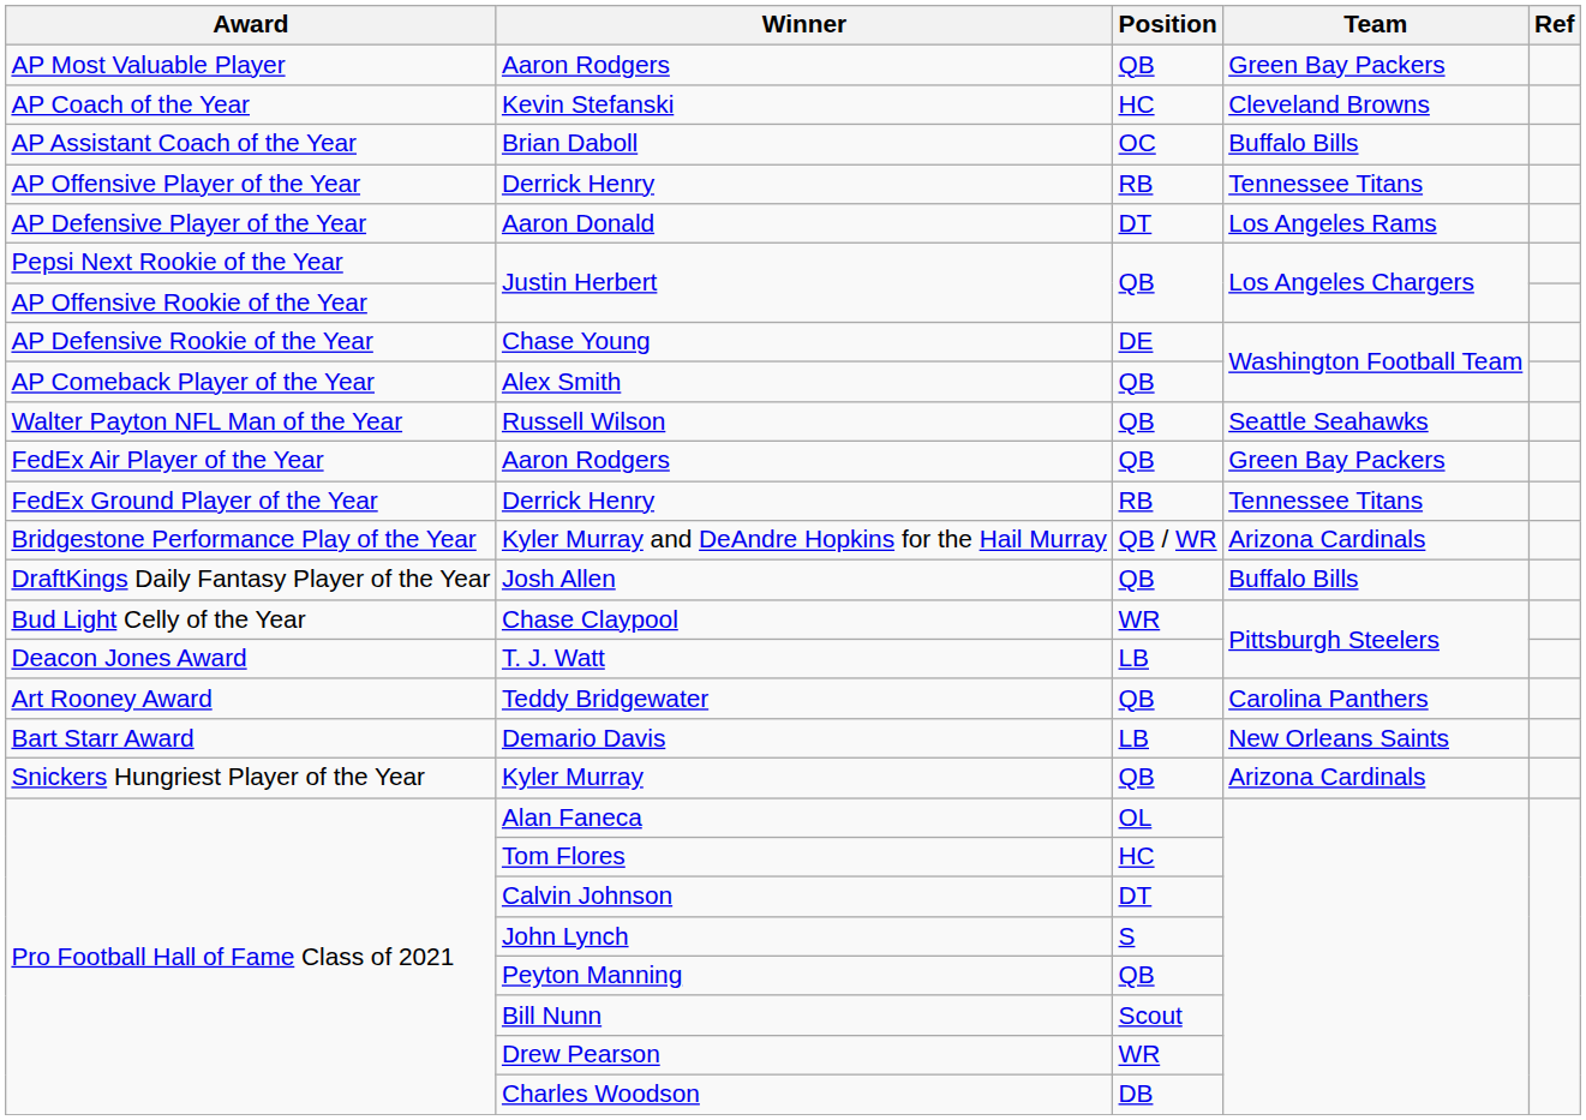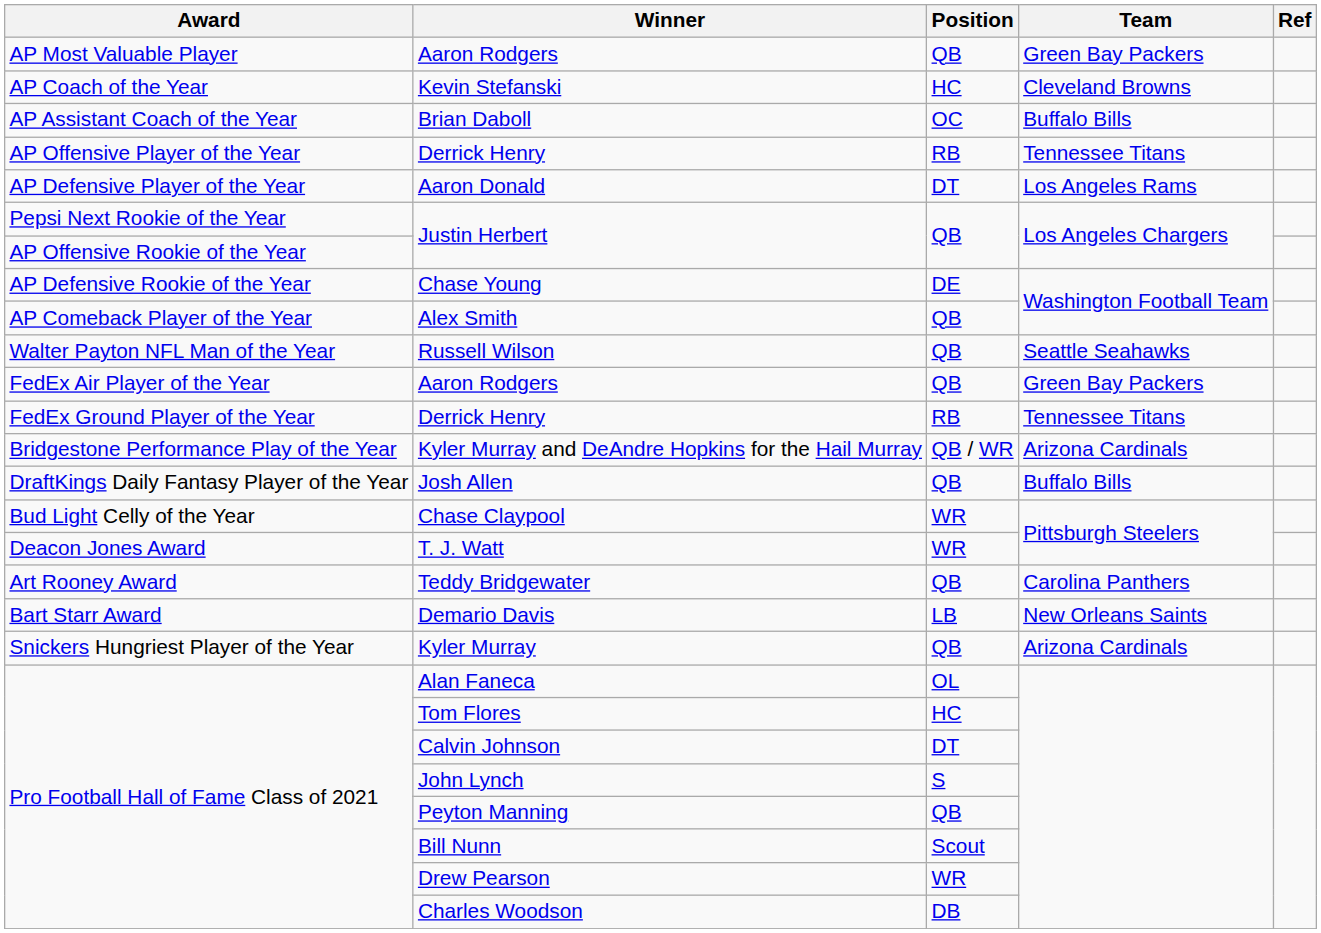 <table class="wikitable source">
 <tr>
 <th>Award</th>
 <th>Winner</th>
 <th>Position</th>
 <th>Team</th>
 <th>Ref</th>
 </tr>
 <tr>
 <td><a href='#'>AP Most Valuable Player</a></td>
 <td><a href='#'>Aaron Rodgers</a></td>
 <td><a href='#'>QB</a></td>
 <td><a href='#'>Green Bay Packers</a></td>
 <td></td>
 </tr>
 <tr>
 <td><a href='#'>AP Coach of the Year</a></td>
 <td><a href='#'>Kevin Stefanski</a></td>
 <td><a href='#'>HC</a></td>
 <td><a href='#'>Cleveland Browns</a></td>
 <td></td>
 </tr>
 <tr>
 <td><a href='#'>AP Assistant Coach of the Year</a></td>
 <td><a href='#'>Brian Daboll</a></td>
 <td><a href='#'>OC</a></td>
 <td><a href='#'>Buffalo Bills</a></td>
 <td></td>
 </tr>
 <tr>
 <td><a href='#'>AP Offensive Player of the Year</a></td>
 <td><a href='#'>Derrick Henry</a></td>
 <td><a href='#'>RB</a></td>
 <td><a href='#'>Tennessee Titans</a></td>
 <td></td>
 </tr>
 <tr>
 <td><a href='#'>AP Defensive Player of the Year</a></td>
 <td><a href='#'>Aaron Donald</a></td>
 <td><a href='#'>DT</a></td>
 <td><a href='#'>Los Angeles Rams</a></td>
 <td></td>
 </tr>
 <tr>
 <td><a href='#'>Pepsi Next Rookie of the Year</a></td>
 <td rowspan="2"><a href='#'>Justin Herbert</a></td>
 <td rowspan="2"><a href='#'>QB</a></td>
 <td rowspan="2"><a href='#'>Los Angeles Chargers</a></td>
 <td></td>
 </tr>
 <tr>
 <td><a href='#'>AP Offensive Rookie of the Year</a></td>
 <td></td>
 </tr>
 <tr>
 <td><a href='#'>AP Defensive Rookie of the Year</a></td>
 <td><a href='#'>Chase Young</a></td>
 <td><a href='#'>DE</a></td>
 <td rowspan="2"><a href='#'>Washington Football Team</a></td>
 <td></td>
 </tr>
 <tr>
 <td><a href='#'>AP Comeback Player of the Year</a></td>
 <td><a href='#'>Alex Smith</a></td>
 <td><a href='#'>QB</a></td>
 <td></td>
 </tr>
 <tr>
 <td><a href='#'>Walter Payton NFL Man of the Year</a></td>
 <td><a href='#'>Russell Wilson</a></td>
 <td><a href='#'>QB</a></td>
 <td><a href='#'>Seattle Seahawks</a></td>
 <td></td>
 </tr>
 <tr>
 <td><a href='#'>FedEx Air Player of the Year</a></td>
 <td><a href='#'>Aaron Rodgers</a></td>
 <td><a href='#'>QB</a></td>
 <td><a href='#'>Green Bay Packers</a></td>
 <td></td>
 </tr>
 <tr>
 <td><a href='#'>FedEx Ground Player of the Year</a></td>
 <td><a href='#'>Derrick Henry</a></td>
 <td><a href='#'>RB</a></td>
 <td><a href='#'>Tennessee Titans</a></td>
 <td></td>
 </tr>
 <tr>
 <td><a href='#'>Bridgestone Performance Play of the Year</a></td>
 <td><a href='#'>Kyler Murray</a> and <a href='#'>DeAndre Hopkins</a> for the <a href='#'>Hail Murray</a></td>
 <td><a href='#'>QB</a> / <a href='#'>WR</a></td>
 <td><a href='#'>Arizona Cardinals</a></td>
 <td></td>
 </tr>
 <tr>
 <td><a href='#'>DraftKings</a> Daily Fantasy Player of the Year</td>
 <td><a href='#'>Josh Allen</a></td>
 <td><a href='#'>QB</a></td>
 <td><a href='#'>Buffalo Bills</a></td>
 <td></td>
 </tr>
 <tr>
 <td><a href='#'>Bud Light</a> Celly of the Year</td>
 <td><a href='#'>Chase Claypool</a></td>
 <td><a href='#'>WR</a></td>
 <td rowspan="2"><a href='#'>Pittsburgh Steelers</a></td>
 <td></td>
 </tr>
 <tr>
 <td><a href='#'>Deacon Jones Award</a></td>
 <td><a href='#'>T. J. Watt</a></td>
-<td><a href='#'>LB</a></td>
+<td><a href='#'>WR</a></td>
 <td></td>
 </tr>
 <tr>
 <td><a href='#'>Art Rooney Award</a></td>
 <td><a href='#'>Teddy Bridgewater</a></td>
 <td><a href='#'>QB</a></td>
 <td><a href='#'>Carolina Panthers</a></td>
 <td></td>
 </tr>
 <tr>
 <td><a href='#'>Bart Starr Award</a></td>
 <td><a href='#'>Demario Davis</a></td>
 <td><a href='#'>LB</a></td>
 <td><a href='#'>New Orleans Saints</a></td>
 <td></td>
 </tr>
 <tr>
 <td><a href='#'>Snickers</a> Hungriest Player of the Year</td>
 <td><a href='#'>Kyler Murray</a></td>
 <td><a href='#'>QB</a></td>
 <td><a href='#'>Arizona Cardinals</a></td>
 <td></td>
 </tr>
 <tr>
 <td rowspan="8"><a href='#'>Pro Football Hall of Fame</a> Class of 2021</td>
 <td><a href='#'>Alan Faneca</a></td>
 <td><a href='#'>OL</a></td>
 <td rowspan="8"></td>
 <td rowspan="8"></td>
 </tr>
 <tr>
 <td><a href='#'>Tom Flores</a></td>
 <td><a href='#'>HC</a></td>
 </tr>
 <tr>
 <td><a href='#'>Calvin Johnson</a></td>
 <td><a href='#'>DT</a></td>
 </tr>
 <tr>
 <td><a href='#'>John Lynch</a></td>
 <td><a href='#'>S</a></td>
 </tr>
 <tr>
 <td><a href='#'>Peyton Manning</a></td>
 <td><a href='#'>QB</a></td>
 </tr>
 <tr>
 <td><a href='#'>Bill Nunn</a></td>
 <td><a href='#'>Scout</a></td>
 </tr>
 <tr>
 <td><a href='#'>Drew Pearson</a></td>
 <td><a href='#'>WR</a></td>
 </tr>
 <tr>
 <td><a href='#'>Charles Woodson</a></td>
 <td><a href='#'>DB</a></td>
 </tr>
 <tr>
 </tr>
 </table>
